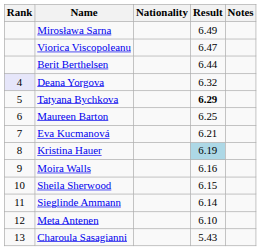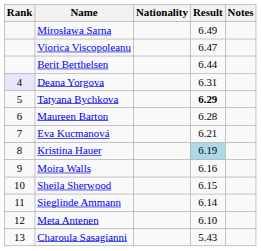 <table class="wikitable sortable" style="text-align:center">
 <tr>
 <th>Rank</th>
 <th>Name</th>
 <th>Nationality</th>
 <th>Result</th>
 <th>Notes</th>
 </tr>
 <tr>
 <td></td>
 <td align=left><a href='#'>Mirosława Sarna</a></td>
 <td align=left></td>
 <td>6.49</td>
 <td></td>
 </tr>
 <tr>
 <td></td>
 <td align=left><a href='#'>Viorica Viscopoleanu</a></td>
 <td align=left></td>
 <td>6.47</td>
 <td></td>
 </tr>
 <tr>
 <td></td>
 <td align=left><a href='#'>Berit Berthelsen</a></td>
 <td align=left></td>
 <td>6.44</td>
 <td></td>
 </tr>
 <tr>
 <td style="background: lavender;">4</td>
 <td align=left><a href='#'>Deana Yorgova</a></td>
 <td align=left></td>
-<td>6.32</td>
+<td>6.31</td>
 <td></td>
 </tr>
 <tr>
 <td>5</td>
 <td align=left><a href='#'>Tatyana Bychkova</a></td>
 <td align=left></td>
 <td><strong>6.29</strong></td>
 <td></td>
 </tr>
 <tr>
 <td>6</td>
 <td align=left><a href='#'>Maureen Barton</a></td>
 <td align=left></td>
-<td>6.25</td>
+<td>6.28</td>
 <td></td>
 </tr>
 <tr>
 <td>7</td>
 <td align=left><a href='#'>Eva Kucmanová</a></td>
 <td align=left></td>
 <td>6.21</td>
 <td></td>
 </tr>
 <tr>
 <td>8</td>
 <td align=left><a href='#'>Kristina Hauer</a></td>
 <td align=left></td>
 <td style="background: lightblue;">6.19</td>
 <td></td>
 </tr>
 <tr>
 <td>9</td>
 <td align=left><a href='#'>Moira Walls</a></td>
 <td align=left></td>
 <td>6.16</td>
 <td></td>
 </tr>
 <tr>
 <td>10</td>
 <td align=left><a href='#'>Sheila Sherwood</a></td>
 <td align=left></td>
 <td>6.15</td>
 <td></td>
 </tr>
 <tr>
 <td>11</td>
 <td align=left><a href='#'>Sieglinde Ammann</a></td>
 <td align=left></td>
 <td>6.14</td>
 <td></td>
 </tr>
 <tr>
 <td>12</td>
 <td align=left><a href='#'>Meta Antenen</a></td>
 <td align=left></td>
 <td>6.10</td>
 <td></td>
 </tr>
 <tr>
 <td>13</td>
 <td align=left><a href='#'>Charoula Sasagianni</a></td>
 <td align=left></td>
 <td>5.43</td>
 <td></td>
 </tr>
 </table>
